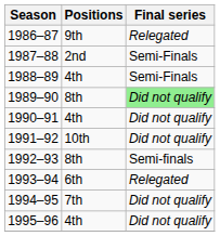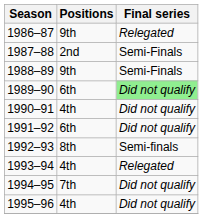 <table class="wikitable">
 <tr>
 <th>Season</th>
 <th>Positions</th>
 <th>Final series</th>
 </tr>
 <tr>
 <td>1986–87</td>
 <td>9th</td>
 <td><em>Relegated</em></td>
 </tr>
 <tr>
 <td>1987–88</td>
 <td>2nd</td>
 <td>Semi-Finals</td>
 </tr>
 <tr>
 <td>1988–89</td>
-<td>4th</td>
+<td>9th</td>
 <td>Semi-Finals</td>
 </tr>
 <tr>
 <td>1989–90</td>
-<td>8th</td>
+<td>6th</td>
 <td style="background: lightgreen;"><em>Did not qualify</em></td>
 </tr>
 <tr>
 <td>1990–91</td>
 <td>4th</td>
 <td><em>Did not qualify</em></td>
 </tr>
 <tr>
 <td>1991–92</td>
-<td>10th</td>
+<td>6th</td>
 <td><em>Did not qualify</em></td>
 </tr>
 <tr>
 <td>1992–93</td>
 <td>8th</td>
 <td>Semi-finals</td>
 </tr>
 <tr>
 <td>1993–94</td>
-<td>6th</td>
+<td>4th</td>
 <td><em>Relegated</em></td>
 </tr>
 <tr>
 <td>1994–95</td>
 <td>7th</td>
 <td><em>Did not qualify</em></td>
 </tr>
 <tr>
 <td>1995–96</td>
 <td>4th</td>
 <td><em>Did not qualify</em></td>
 </tr>
 <tr>
 </tr>
 </table>
